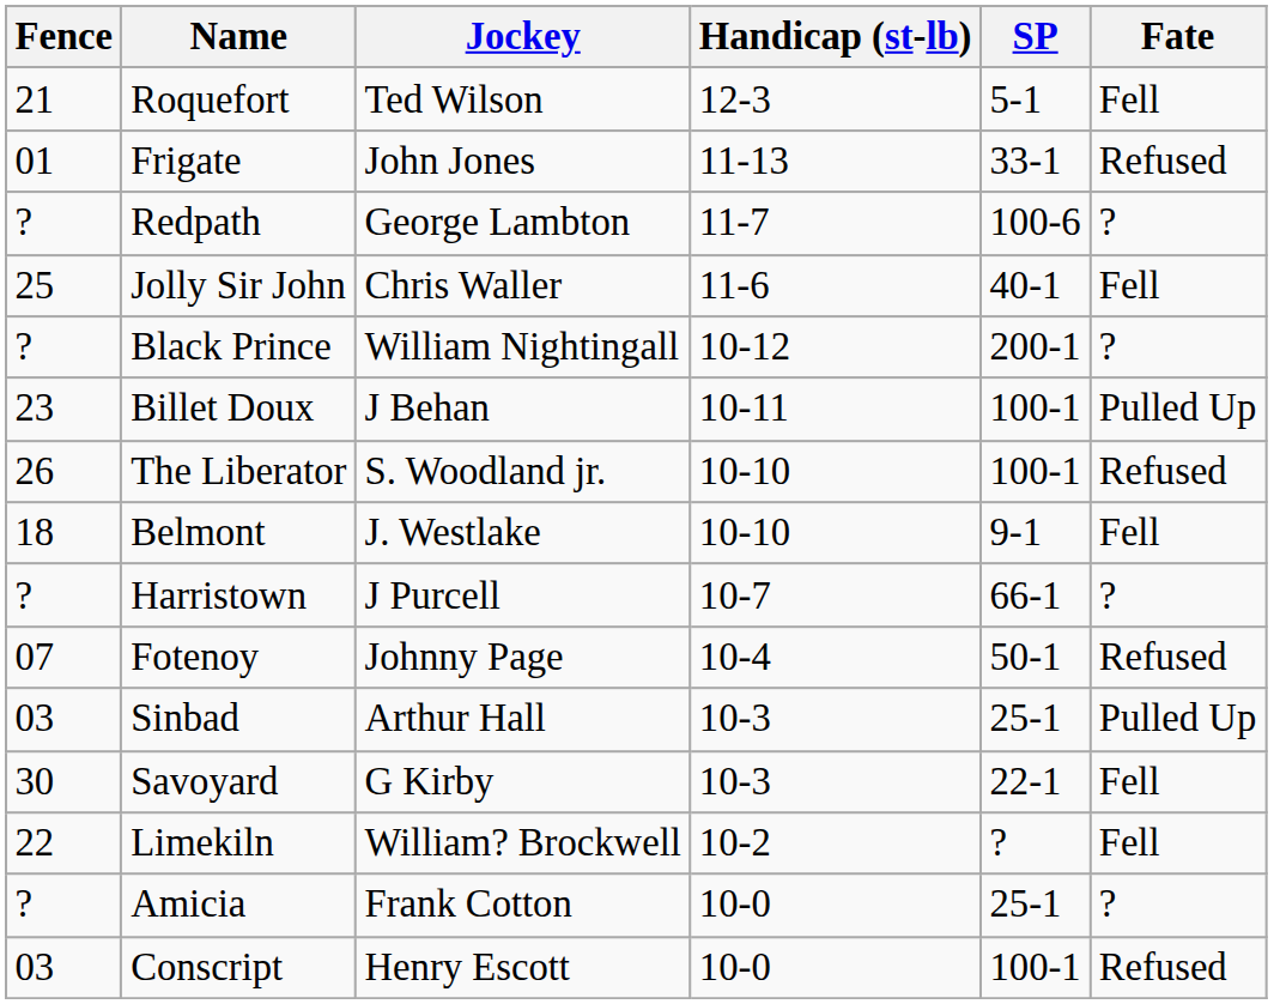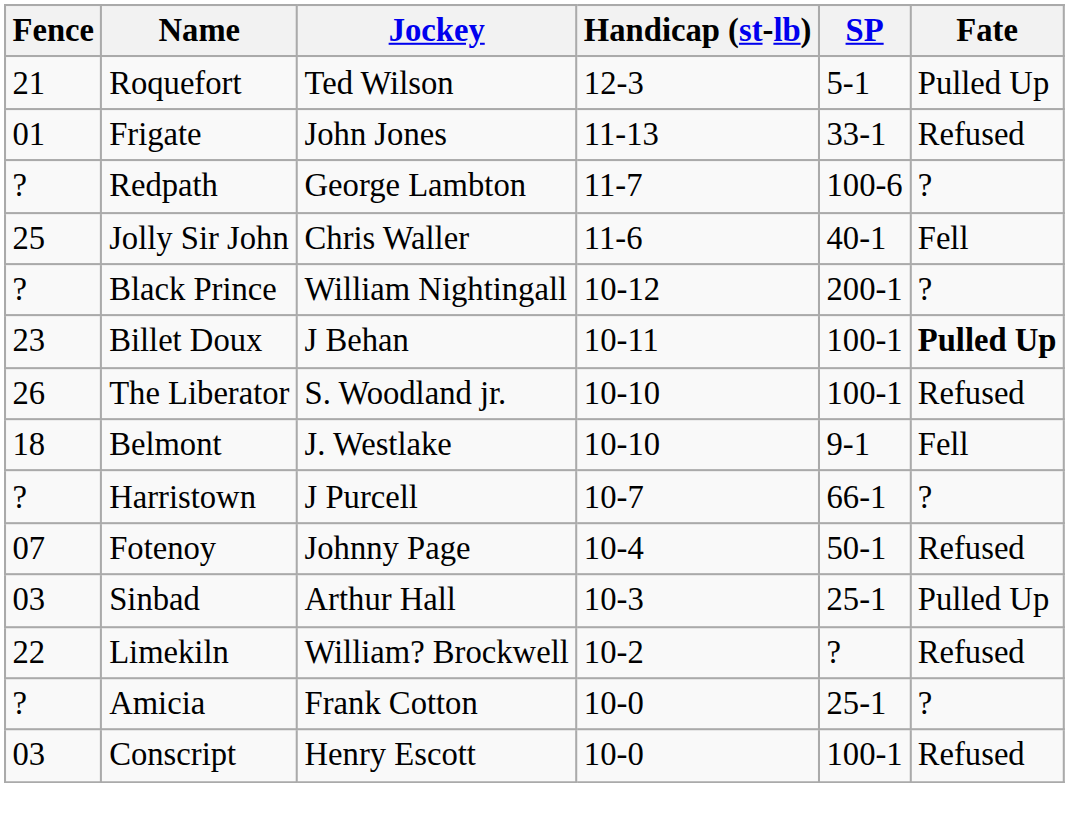 <table class="wikitable sortable">
 <tr>
 <th>Fence</th>
 <th>Name</th>
 <th><a href='#'>Jockey</a></th>
 <th>Handicap (<a href='#'>st</a>-<a href='#'>lb</a>)</th>
 <th><a href='#'>SP</a></th>
 <th>Fate</th>
 </tr>
 <tr>
 <td>21</td>
 <td>Roquefort</td>
 <td>Ted Wilson</td>
 <td>12-3</td>
 <td>5-1</td>
-<td>Fell</td>
+<td>Pulled Up</td>
 </tr>
 <tr>
 <td>01</td>
 <td>Frigate</td>
 <td>John Jones</td>
 <td>11-13</td>
 <td>33-1</td>
 <td>Refused</td>
 </tr>
 <tr>
 <td>?</td>
 <td>Redpath</td>
 <td>George Lambton</td>
 <td>11-7</td>
 <td>100-6</td>
 <td>?</td>
 </tr>
 <tr>
 <td>25</td>
 <td>Jolly Sir John</td>
 <td>Chris Waller</td>
 <td>11-6</td>
 <td>40-1</td>
 <td>Fell</td>
 </tr>
 <tr>
 <td>?</td>
 <td>Black Prince</td>
 <td>William Nightingall</td>
 <td>10-12</td>
 <td>200-1</td>
 <td>?</td>
 </tr>
 <tr>
 <td>23</td>
 <td>Billet Doux</td>
 <td>J Behan</td>
 <td>10-11</td>
 <td>100-1</td>
-<td>Pulled Up</td>
+<td><strong>Pulled Up</strong></td>
 </tr>
 <tr>
 <td>26</td>
 <td>The Liberator</td>
 <td>S. Woodland jr.</td>
 <td>10-10</td>
 <td>100-1</td>
 <td>Refused</td>
 </tr>
 <tr>
 <td>18</td>
 <td>Belmont</td>
 <td>J. Westlake</td>
 <td>10-10</td>
 <td>9-1</td>
 <td>Fell</td>
 </tr>
 <tr>
 <td>?</td>
 <td>Harristown</td>
 <td>J Purcell</td>
 <td>10-7</td>
 <td>66-1</td>
 <td>?</td>
 </tr>
 <tr>
 <td>07</td>
 <td>Fotenoy</td>
 <td>Johnny Page</td>
 <td>10-4</td>
 <td>50-1</td>
 <td>Refused</td>
 </tr>
 <tr>
 <td>03</td>
 <td>Sinbad</td>
 <td>Arthur Hall</td>
 <td>10-3</td>
 <td>25-1</td>
 <td>Pulled Up</td>
 </tr>
 <tr>
-<td>30</td>
-<td>Savoyard</td>
-<td>G Kirby</td>
-<td>10-3</td>
-<td>22-1</td>
-<td>Fell</td>
-</tr>
-<tr>
 <td>22</td>
 <td>Limekiln</td>
 <td>William? Brockwell</td>
 <td>10-2</td>
 <td>?</td>
-<td>Fell</td>
+<td>Refused</td>
 </tr>
 <tr>
 <td>?</td>
 <td>Amicia</td>
 <td>Frank Cotton</td>
 <td>10-0</td>
 <td>25-1</td>
 <td>?</td>
 </tr>
 <tr>
 <td>03</td>
 <td>Conscript</td>
 <td>Henry Escott</td>
 <td>10-0</td>
 <td>100-1</td>
 <td>Refused</td>
 </tr>
 </table>
